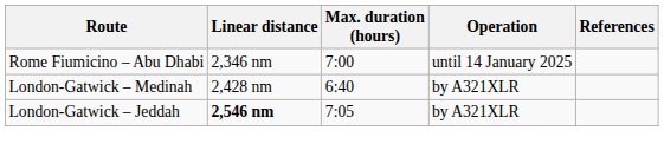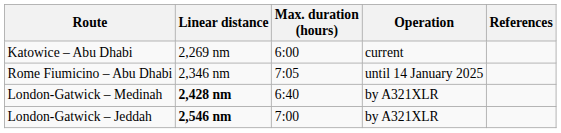 <table class="wikitable">
 <tr>
 <th>Route</th>
 <th>Linear distance</th>
 <th>Max. duration<br>(hours)</th>
 <th>Operation</th>
 <th>References</th>
 </tr>
 <tr>
+<td>Katowice – Abu Dhabi</td>
+<td>2,269 nm</td>
+<td>6:00</td>
+<td>current</td>
+<td></td>
+</tr>
+<tr>
 <td>Rome Fiumicino – Abu Dhabi</td>
 <td>2,346 nm</td>
-<td>7:00</td>
+<td>7:05</td>
 <td>until 14 January 2025</td>
 <td></td>
 </tr>
 <tr>
 <td>London-Gatwick – Medinah</td>
-<td>2,428 nm</td>
+<td><strong>2,428 nm</strong></td>
 <td>6:40</td>
 <td>by A321XLR</td>
 <td></td>
 </tr>
 <tr>
 <td>London-Gatwick – Jeddah</td>
 <td><strong>2,546 nm</strong></td>
-<td>7:05</td>
+<td>7:00</td>
 <td>by A321XLR</td>
 <td></td>
 </tr>
 </table>
